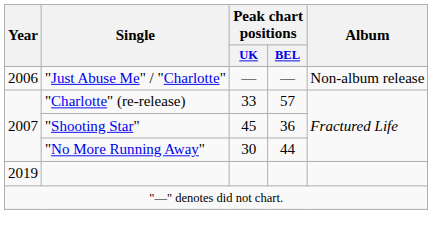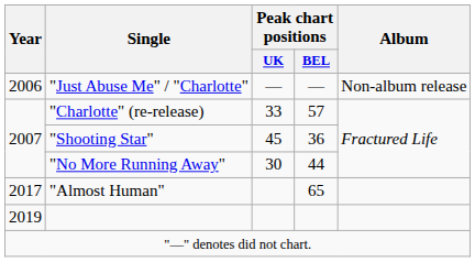 <table class="wikitable">
 <tr>
 <th rowspan="2">Year</th>
 <th rowspan="2">Single</th>
 <th colspan="2">Peak chart positions</th>
 <th rowspan="2">Album</th>
 </tr>
 <tr style="font-size:smaller;">
 <th width="35"><a href='#'>UK</a><br></th>
 <th width="35"><a href='#'>BEL</a><br></th>
 </tr>
 <tr>
 <td>2006</td>
 <td>"<a href='#'>Just Abuse Me</a>" / "<a href='#'>Charlotte</a>"</td>
 <td align="center">—</td>
 <td align="center">—</td>
 <td>Non-album release</td>
 </tr>
 <tr>
 <td rowspan="3">2007</td>
 <td>"<a href='#'>Charlotte</a>" (re-release)</td>
 <td align="center">33</td>
 <td align="center">57</td>
 <td rowspan="3"><em>Fractured Life</em></td>
 </tr>
 <tr>
 <td>"<a href='#'>Shooting Star</a>"</td>
 <td align="center">45</td>
 <td align="center">36</td>
 </tr>
 <tr>
 <td>"<a href='#'>No More Running Away</a>"</td>
 <td align="center">30</td>
 <td align="center">44</td>
 </tr>
 <tr>
+<td>2017</td>
+<td>"Almost Human"</td>
+<td></td>
+<td align="center">65</td>
+<td></td>
+</tr>
+<tr>
 <td>2019</td>
 <td></td>
 <td></td>
 <td></td>
 <td></td>
 </tr>
 <tr>
 <td colspan="5" align="center"><small>"—" denotes did not chart.</small></td>
 </tr>
 </table>
